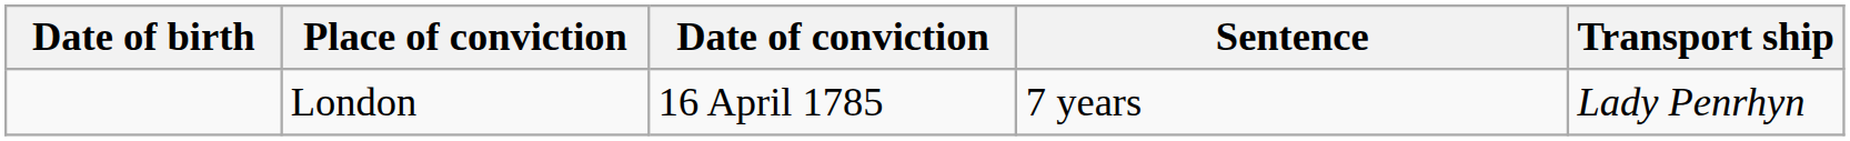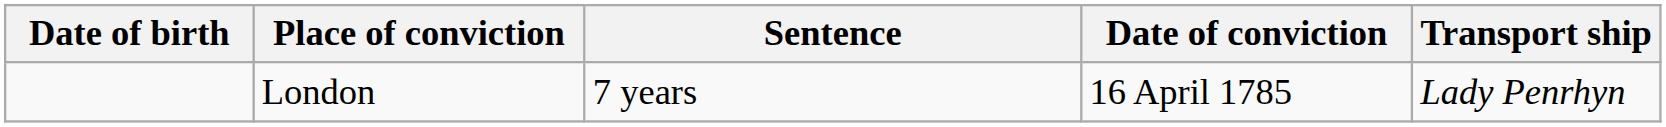 <table class="wikitable sortable plainrowheaders" style="width=1024px;">
 <tr>
 <th style="width: 15%;">Date of birth</th>
 <th style="width: 20%;">Place of conviction</th>
+<th style="width: 30%;">Sentence</th>
 <th style="width: 20%;">Date of conviction</th>
-<th style="width: 30%;">Sentence</th>
 <th style="width: 15%;">Transport ship</th>
 </tr>
 <tr>
 <td></td>
 <td>London</td>
+<td>7 years</td>
 <td>16 April 1785</td>
-<td>7 years</td>
 <td><em>Lady Penrhyn</em></td>
 </tr>
 </table>
